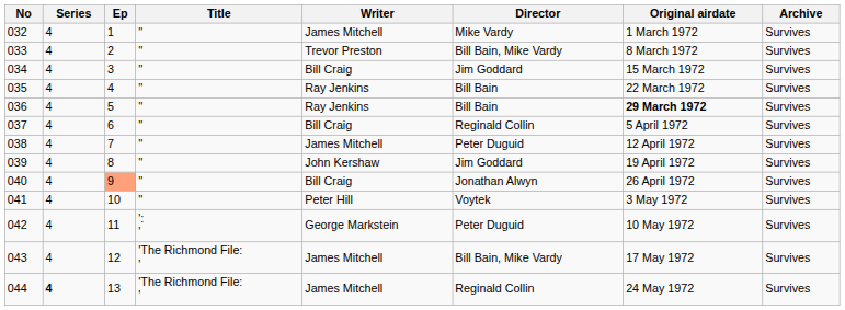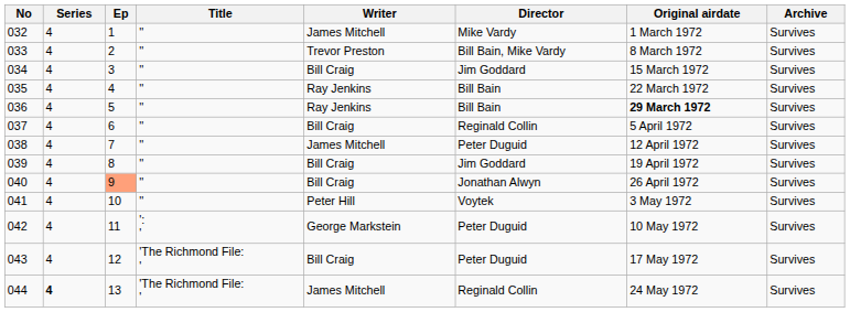 <table class="wikitable sortable" style="width:90%;">
 <tr>
 <th scope="col">No</th>
 <th scope="col">Series</th>
 <th scope="col">Ep</th>
 <th scope="col">Title</th>
 <th scope="col">Writer</th>
 <th scope="col">Director</th>
 <th scope="col">Original airdate</th>
 <th scope="col">Archive</th>
 </tr>
 <tr>
 <td>032</td>
 <td>4</td>
 <td>1</td>
 <td>''</td>
 <td>James Mitchell</td>
 <td>Mike Vardy</td>
 <td>1 March 1972</td>
 <td>Survives</td>
 </tr>
 <tr>
 <td>033</td>
 <td>4</td>
 <td>2</td>
 <td>''</td>
 <td>Trevor Preston</td>
 <td>Bill Bain, Mike Vardy</td>
 <td>8 March 1972</td>
 <td>Survives</td>
 </tr>
 <tr>
 <td>034</td>
 <td>4</td>
 <td>3</td>
 <td>''</td>
 <td>Bill Craig</td>
 <td>Jim Goddard</td>
 <td>15 March 1972</td>
 <td>Survives</td>
 </tr>
 <tr>
 <td>035</td>
 <td>4</td>
 <td>4</td>
 <td>''</td>
 <td>Ray Jenkins</td>
 <td>Bill Bain</td>
 <td>22 March 1972</td>
 <td>Survives</td>
 </tr>
 <tr>
 <td>036</td>
 <td>4</td>
 <td>5</td>
 <td>''</td>
 <td>Ray Jenkins</td>
 <td>Bill Bain</td>
 <td><strong>29 March 1972</strong></td>
 <td>Survives</td>
 </tr>
 <tr>
 <td>037</td>
 <td>4</td>
 <td>6</td>
 <td>''</td>
 <td>Bill Craig</td>
 <td>Reginald Collin</td>
 <td>5 April 1972</td>
 <td>Survives</td>
 </tr>
 <tr>
 <td>038</td>
 <td>4</td>
 <td>7</td>
 <td>''</td>
 <td>James Mitchell</td>
 <td>Peter Duguid</td>
 <td>12 April 1972</td>
 <td>Survives</td>
 </tr>
 <tr>
 <td>039</td>
 <td>4</td>
 <td>8</td>
 <td>''</td>
-<td>John Kershaw</td>
+<td>Bill Craig</td>
 <td>Jim Goddard</td>
 <td>19 April 1972</td>
 <td>Survives</td>
 </tr>
 <tr>
 <td>040</td>
 <td>4</td>
 <td style="background: lightsalmon;">9</td>
 <td>''</td>
 <td>Bill Craig</td>
 <td>Jonathan Alwyn</td>
 <td>26 April 1972</td>
 <td>Survives</td>
 </tr>
 <tr>
 <td>041</td>
 <td>4</td>
 <td>10</td>
 <td>''</td>
 <td>Peter Hill</td>
 <td>Voytek</td>
 <td>3 May 1972</td>
 <td>Survives</td>
 </tr>
 <tr>
 <td>042</td>
 <td>4</td>
 <td>11</td>
 <td>':<br> '</td>
 <td>George Markstein</td>
 <td>Peter Duguid</td>
 <td>10 May 1972</td>
 <td>Survives</td>
 </tr>
 <tr>
 <td>043</td>
 <td>4</td>
 <td>12</td>
 <td>'The Richmond File:<br> '</td>
-<td>James Mitchell</td>
-<td>Bill Bain, Mike Vardy</td>
+<td>Bill Craig</td>
+<td>Peter Duguid</td>
 <td>17 May 1972</td>
 <td>Survives</td>
 </tr>
 <tr>
 <td>044</td>
 <td><strong>4</strong></td>
 <td>13</td>
 <td>'The Richmond File:<br> '</td>
 <td>James Mitchell</td>
 <td>Reginald Collin</td>
 <td>24 May 1972</td>
 <td>Survives</td>
 </tr>
 </table>
